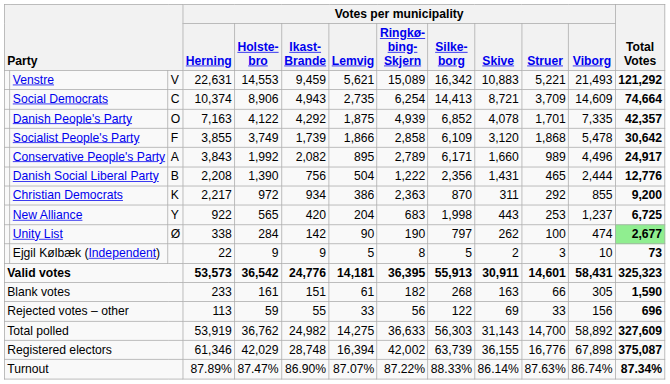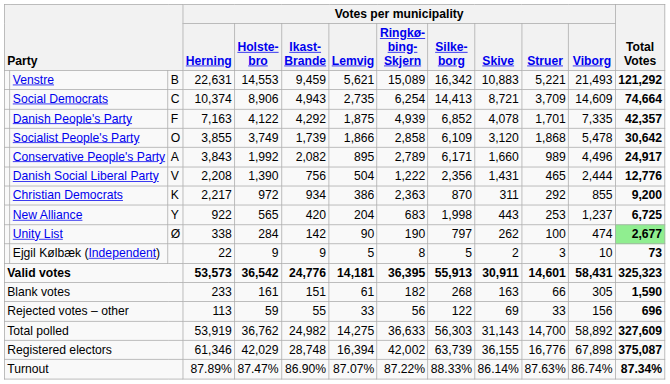 <table class="wikitable" border="1" style="text-align:right;">
 <tr>
 <th style="text-align:left;" valign=bottom rowspan=2 colspan=3>Party</th>
 <th colspan=9>Votes per municipality</th>
 <th align=center valign=bottom rowspan=2 width="50">Total Votes</th>
 </tr>
 <tr>
 <th align=center valign=bottom width="50"><a href='#'>Herning</a></th>
 <th align=center valign=bottom width="50"><a href='#'>Holste- bro</a></th>
 <th align=center valign=bottom width="50"><a href='#'>Ikast- Brande</a></th>
 <th align=center valign=bottom width="50"><a href='#'>Lemvig</a></th>
 <th align=center valign=bottom width="50"><a href='#'>Ringkø- bing- Skjern</a></th>
 <th align=center valign=bottom width="50"><a href='#'>Silke- borg</a></th>
 <th align=center valign=bottom width="50"><a href='#'>Skive</a></th>
 <th align=center valign=bottom width="50"><a href='#'>Struer</a></th>
 <th align=center valign=bottom width="50"><a href='#'>Viborg</a></th>
 </tr>
 <tr>
 <td></td>
 <td align=left><a href='#'>Venstre</a></td>
-<td align=left>V</td>
+<td align=left>B</td>
 <td>22,631</td>
 <td>14,553</td>
 <td>9,459</td>
 <td>5,621</td>
 <td>15,089</td>
 <td>16,342</td>
 <td>10,883</td>
 <td>5,221</td>
 <td>21,493</td>
 <td><strong>121,292</strong></td>
 </tr>
 <tr>
 <td></td>
 <td align=left><a href='#'>Social Democrats</a></td>
 <td align=left>C</td>
 <td>10,374</td>
 <td>8,906</td>
 <td>4,943</td>
 <td>2,735</td>
 <td>6,254</td>
 <td>14,413</td>
 <td>8,721</td>
 <td>3,709</td>
 <td>14,609</td>
 <td><strong>74,664</strong></td>
 </tr>
 <tr>
 <td></td>
 <td align=left><a href='#'>Danish People's Party</a></td>
-<td align=left>O</td>
+<td align=left>F</td>
 <td>7,163</td>
 <td>4,122</td>
 <td>4,292</td>
 <td>1,875</td>
 <td>4,939</td>
 <td>6,852</td>
 <td>4,078</td>
 <td>1,701</td>
 <td>7,335</td>
 <td><strong>42,357</strong></td>
 </tr>
 <tr>
 <td></td>
 <td align=left><a href='#'>Socialist People's Party</a></td>
-<td align=left>F</td>
+<td align=left>O</td>
 <td>3,855</td>
 <td>3,749</td>
 <td>1,739</td>
 <td>1,866</td>
 <td>2,858</td>
 <td>6,109</td>
 <td>3,120</td>
 <td>1,868</td>
 <td>5,478</td>
 <td><strong>30,642</strong></td>
 </tr>
 <tr>
 <td></td>
 <td align=left style="white-space: nowrap;"><a href='#'>Conservative People's Party</a></td>
 <td align=left>A</td>
 <td>3,843</td>
 <td>1,992</td>
 <td>2,082</td>
 <td>895</td>
 <td>2,789</td>
 <td>6,171</td>
 <td>1,660</td>
 <td>989</td>
 <td>4,496</td>
 <td><strong>24,917</strong></td>
 </tr>
 <tr>
 <td></td>
 <td align=left><a href='#'>Danish Social Liberal Party</a></td>
-<td align=left>B</td>
+<td align=left>V</td>
 <td>2,208</td>
 <td>1,390</td>
 <td>756</td>
 <td>504</td>
 <td>1,222</td>
 <td>2,356</td>
 <td>1,431</td>
 <td>465</td>
 <td>2,444</td>
 <td><strong>12,776</strong></td>
 </tr>
 <tr>
 <td></td>
 <td align=left><a href='#'>Christian Democrats</a></td>
 <td align=left>K</td>
 <td>2,217</td>
 <td>972</td>
 <td>934</td>
 <td>386</td>
 <td>2,363</td>
 <td>870</td>
 <td>311</td>
 <td>292</td>
 <td>855</td>
 <td><strong>9,200</strong></td>
 </tr>
 <tr>
 <td></td>
 <td align=left><a href='#'>New Alliance</a></td>
 <td align=left>Y</td>
 <td>922</td>
 <td>565</td>
 <td>420</td>
 <td>204</td>
 <td>683</td>
 <td>1,998</td>
 <td>443</td>
 <td>253</td>
 <td>1,237</td>
 <td><strong>6,725</strong></td>
 </tr>
 <tr>
 <td></td>
 <td align=left><a href='#'>Unity List</a></td>
 <td align=left>Ø</td>
 <td>338</td>
 <td>284</td>
 <td>142</td>
 <td>90</td>
 <td>190</td>
 <td>797</td>
 <td>262</td>
 <td>100</td>
 <td>474</td>
 <td style="background: lightgreen;"><strong>2,677</strong></td>
 </tr>
 <tr>
 <td></td>
 <td align=left>Ejgil Kølbæk (<a href='#'>Independent</a>)</td>
 <td></td>
 <td>22</td>
 <td>9</td>
 <td>9</td>
 <td>5</td>
 <td>8</td>
 <td>5</td>
 <td>2</td>
 <td>3</td>
 <td>10</td>
 <td><strong>73</strong></td>
 </tr>
 <tr style="font-weight:bold">
 <td align=left colspan=3>Valid votes</td>
 <td>53,573</td>
 <td>36,542</td>
 <td>24,776</td>
 <td>14,181</td>
 <td>36,395</td>
 <td>55,913</td>
 <td>30,911</td>
 <td>14,601</td>
 <td>58,431</td>
 <td>325,323</td>
 </tr>
 <tr>
 <td align=left colspan=3>Blank votes</td>
 <td>233</td>
 <td>161</td>
 <td>151</td>
 <td>61</td>
 <td>182</td>
 <td>268</td>
 <td>163</td>
 <td>66</td>
 <td>305</td>
 <td><strong>1,590</strong></td>
 </tr>
 <tr>
 <td align=left colspan=3>Rejected votes – other</td>
 <td>113</td>
 <td>59</td>
 <td>55</td>
 <td>33</td>
 <td>56</td>
 <td>122</td>
 <td>69</td>
 <td>33</td>
 <td>156</td>
 <td><strong>696</strong></td>
 </tr>
 <tr>
 <td align=left colspan=3>Total polled</td>
 <td>53,919</td>
 <td>36,762</td>
 <td>24,982</td>
 <td>14,275</td>
 <td>36,633</td>
 <td>56,303</td>
 <td>31,143</td>
 <td>14,700</td>
 <td>58,892</td>
 <td><strong>327,609</strong></td>
 </tr>
 <tr>
 <td align=left colspan=3>Registered electors</td>
 <td>61,346</td>
 <td>42,029</td>
 <td>28,748</td>
 <td>16,394</td>
 <td>42,002</td>
 <td>63,739</td>
 <td>36,155</td>
 <td>16,776</td>
 <td>67,898</td>
 <td><strong>375,087</strong></td>
 </tr>
 <tr>
 <td align=left colspan=3>Turnout</td>
 <td>87.89%</td>
 <td>87.47%</td>
 <td>86.90%</td>
 <td>87.07%</td>
 <td>87.22%</td>
 <td>88.33%</td>
 <td>86.14%</td>
 <td>87.63%</td>
 <td>86.74%</td>
 <td><strong>87.34%</strong></td>
 </tr>
 </table>
